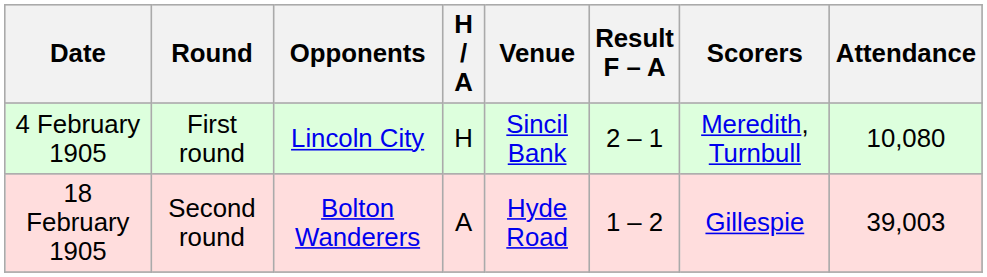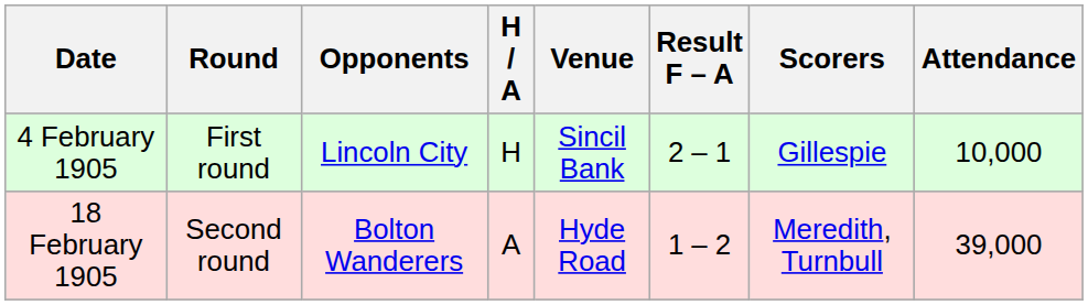 <table class="wikitable" style="text-align:center">
 <tr>
 <th>Date</th>
 <th>Round</th>
 <th>Opponents</th>
 <th>H / A</th>
 <th>Venue</th>
 <th>Result<br>F – A</th>
 <th>Scorers</th>
 <th>Attendance</th>
 </tr>
 <tr bgcolor="#ddffdd">
 <td>4 February 1905</td>
 <td>First round</td>
 <td><a href='#'>Lincoln City</a></td>
 <td>H</td>
 <td><a href='#'>Sincil Bank</a></td>
 <td>2 – 1</td>
-<td><a href='#'>Meredith</a>, <a href='#'>Turnbull</a></td>
-<td>10,080</td>
+<td><a href='#'>Gillespie</a></td>
+<td>10,000</td>
 </tr>
 <tr bgcolor="#ffdddd">
 <td>18 February 1905</td>
 <td>Second round</td>
 <td><a href='#'>Bolton Wanderers</a></td>
 <td>A</td>
 <td><a href='#'>Hyde Road</a></td>
 <td>1 – 2</td>
-<td><a href='#'>Gillespie</a></td>
-<td>39,003</td>
+<td><a href='#'>Meredith</a>, <a href='#'>Turnbull</a></td>
+<td>39,000</td>
 </tr>
 </table>
